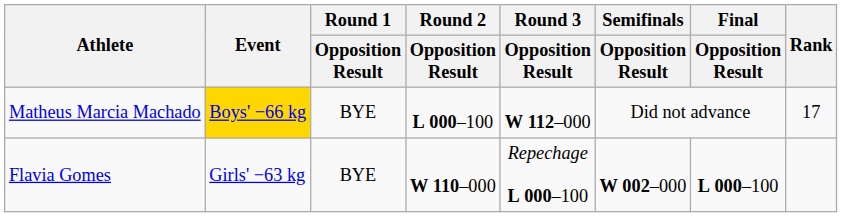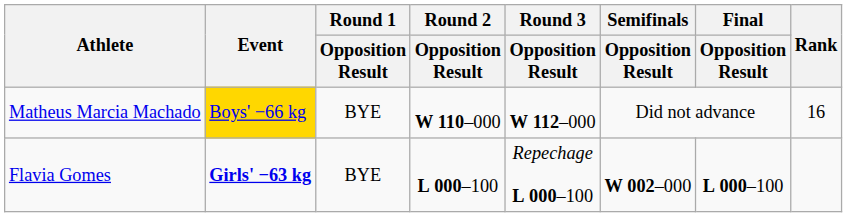 <table class="wikitable" border="1" style="font-size:90%">
 <tr>
 <th rowspan=2>Athlete</th>
 <th rowspan=2>Event</th>
 <th>Round 1</th>
 <th>Round 2</th>
 <th>Round 3</th>
 <th>Semifinals</th>
 <th>Final</th>
 <th rowspan=2>Rank</th>
 </tr>
 <tr>
 <th>Opposition<br>Result</th>
 <th>Opposition<br>Result</th>
 <th>Opposition<br>Result</th>
 <th>Opposition<br>Result</th>
 <th>Opposition<br>Result</th>
 </tr>
 <tr>
 <td><a href='#'>Matheus Marcia Machado</a></td>
 <td style="background: gold;"><a href='#'>Boys' −66 kg</a></td>
 <td align=center>BYE</td>
-<td align=center> <br> <strong>L</strong> <strong>000</strong>–100</td>
+<td align=center> <br> <strong>W</strong> <strong>110</strong>–000</td>
 <td align=center> <br> <strong>W</strong> <strong>112</strong>–000</td>
 <td align=center colspan=2>Did not advance</td>
-<td align=center>17</td>
+<td align=center>16</td>
 </tr>
 <tr>
 <td><a href='#'>Flavia Gomes</a></td>
-<td><a href='#'>Girls' −63 kg</a></td>
+<td><strong><a href='#'>Girls' −63 kg</a></strong></td>
 <td align=center>BYE</td>
-<td align=center> <br> <strong>W</strong> <strong>110</strong>–000</td>
+<td align=center> <br> <strong>L</strong> <strong>000</strong>–100</td>
 <td align=center><em>Repechage</em><br> <br> <strong>L</strong> <strong>000</strong>–100</td>
 <td align=center> <br> <strong>W</strong> <strong>002</strong>–000</td>
 <td align=center> <br> <strong>L</strong> <strong>000</strong>–100</td>
 <td align=center></td>
 </tr>
 </table>
